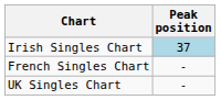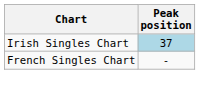 <table class="wikitable sortable">
 <tr>
 <th align="left">Chart</th>
 <th align="left">Peak<br>position</th>
 </tr>
 <tr>
 <td align="left">Irish Singles Chart</td>
 <td align="center" style="background: lightblue;">37</td>
 </tr>
 <tr>
 <td align="left">French Singles Chart</td>
 <td align="center">-</td>
 </tr>
-<tr>
-<td align="left">UK Singles Chart</td>
-<td align="center">-</td>
-</tr>
 </table>
